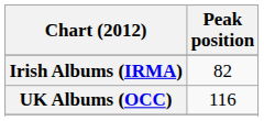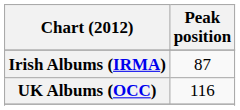 <table class="wikitable sortable plainrowheaders">
 <tr>
 <th>Chart (2012)</th>
 <th>Peak<br>position</th>
 </tr>
 <tr>
 </tr>
 <tr>
 </tr>
 <tr>
 </tr>
 <tr>
 <th scope="row">Irish Albums (<a href='#'>IRMA</a>)</th>
-<td style="text-align:center;">82</td>
+<td style="text-align:center;">87</td>
 </tr>
 <tr>
 <th scope="row">UK Albums (<a href='#'>OCC</a>)</th>
 <td style="text-align:center;">116</td>
 </tr>
 <tr>
 </tr>
 <tr>
 </tr>
 </table>
